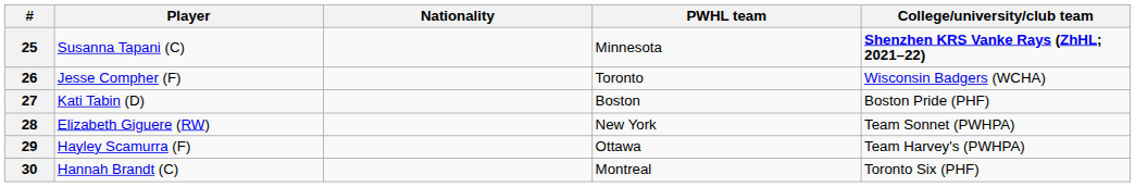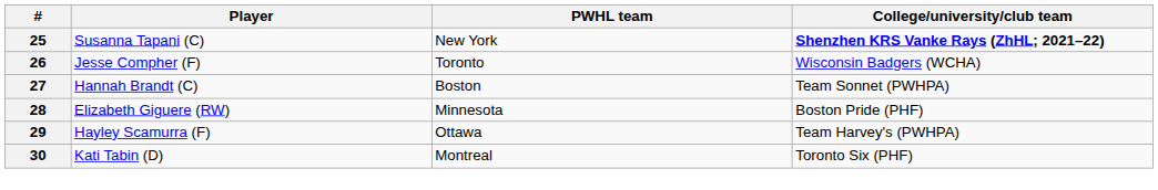 <table class="wikitable">
 <tr>
 <th style="width:2.75%;">#</th>
 <th style="width:15.0%;">Player</th>
-<th style="width:15.0%;">Nationality</th>
 <th style="width:15.0%;">PWHL team</th>
 <th style="width:15.0%;">College/university/club team</th>
 </tr>
 <tr>
 <th>25</th>
 <td><a href='#'>Susanna Tapani</a> (C)</td>
-<td></td>
-<td>Minnesota</td>
+<td>New York</td>
 <td><strong><a href='#'>Shenzhen KRS Vanke Rays</a> (<a href='#'>ZhHL</a>; 2021–22)</strong></td>
 </tr>
 <tr>
 <th>26</th>
 <td><a href='#'>Jesse Compher</a> (F)</td>
-<td></td>
 <td>Toronto</td>
 <td><a href='#'>Wisconsin Badgers</a> (WCHA)</td>
 </tr>
 <tr>
 <th>27</th>
-<td><a href='#'>Kati Tabin</a> (D)</td>
-<td></td>
+<td><a href='#'>Hannah Brandt</a> (C)</td>
 <td>Boston</td>
-<td>Boston Pride (PHF)</td>
+<td>Team Sonnet (PWHPA)</td>
 </tr>
 <tr>
 <th>28</th>
 <td><a href='#'>Elizabeth Giguere</a> (<a href='#'>RW</a>)</td>
-<td></td>
-<td>New York</td>
-<td>Team Sonnet (PWHPA)</td>
+<td>Minnesota</td>
+<td>Boston Pride (PHF)</td>
 </tr>
 <tr>
 <th>29</th>
 <td><a href='#'>Hayley Scamurra</a> (F)</td>
-<td></td>
 <td>Ottawa</td>
 <td>Team Harvey's (PWHPA)</td>
 </tr>
 <tr>
 <th>30</th>
-<td><a href='#'>Hannah Brandt</a> (C)</td>
-<td></td>
+<td><a href='#'>Kati Tabin</a> (D)</td>
 <td>Montreal</td>
 <td>Toronto Six (PHF)</td>
 </tr>
 </table>
